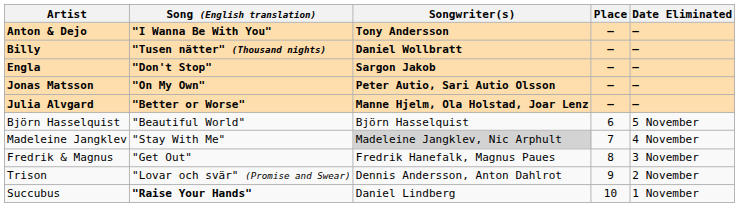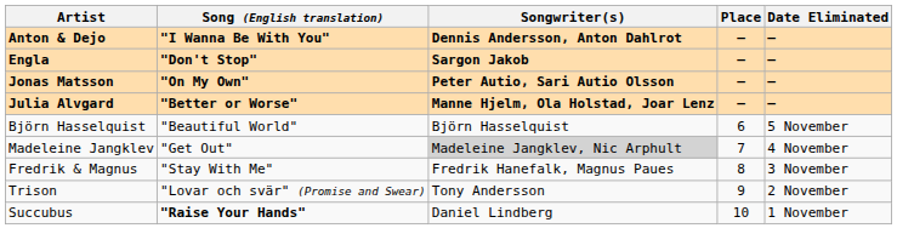 <table class="wikitable">
 <tr>
 <th>Artist</th>
 <th>Song <small><em>(English translation)</em></small></th>
 <th>Songwriter(s)</th>
 <th>Place</th>
 <th>Date Eliminated</th>
 </tr>
 <tr style="font-weight:bold;background:navajowhite;">
 <td>Anton & Dejo</td>
 <td>"I Wanna Be With You"</td>
-<td>Tony Andersson</td>
-<td align="center">—</td>
-<td>—</td>
-</tr>
-<tr style="font-weight:bold;background:navajowhite;">
-<td>Billy</td>
-<td>"Tusen nätter" <small><em>(Thousand nights)</em></small></td>
-<td>Daniel Wollbratt</td>
+<td>Dennis Andersson, Anton Dahlrot</td>
 <td align="center">—</td>
 <td>—</td>
 </tr>
 <tr style="font-weight:bold;background:navajowhite;">
 <td>Engla</td>
 <td>"Don't Stop"</td>
 <td>Sargon Jakob</td>
 <td align="center">—</td>
 <td>—</td>
 </tr>
 <tr style="font-weight:bold;background:navajowhite;">
 <td><strong>Jonas Matsson</strong></td>
 <td><strong>"On My Own"</strong></td>
 <td><strong>Peter Autio, Sari Autio Olsson</strong></td>
 <td align="center">—</td>
 <td>—</td>
 </tr>
 <tr style="font-weight:bold;background:navajowhite;">
 <td><strong>Julia Alvgard</strong></td>
 <td><strong>"Better or Worse"</strong></td>
 <td><strong>Manne Hjelm, Ola Holstad, Joar Lenz</strong></td>
 <td align="center">—</td>
 <td>—</td>
 </tr>
 <tr>
 <td>Björn Hasselquist</td>
 <td>"Beautiful World"</td>
 <td>Björn Hasselquist</td>
 <td align="center">6</td>
 <td>5 November</td>
 </tr>
 <tr>
 <td>Madeleine Jangklev</td>
-<td>"Stay With Me"</td>
+<td>"Get Out"</td>
 <td style="background: lightgrey;">Madeleine Jangklev, Nic Arphult</td>
 <td align="center">7</td>
 <td>4 November</td>
 </tr>
 <tr>
 <td>Fredrik & Magnus</td>
-<td>"Get Out"</td>
+<td>"Stay With Me"</td>
 <td>Fredrik Hanefalk, Magnus Paues</td>
 <td align="center">8</td>
 <td>3 November</td>
 </tr>
 <tr>
 <td>Trison</td>
 <td>"Lovar och svär" <small><em>(Promise and Swear)</em></small></td>
-<td>Dennis Andersson, Anton Dahlrot</td>
+<td>Tony Andersson</td>
 <td align="center">9</td>
 <td>2 November</td>
 </tr>
 <tr>
 <td>Succubus</td>
 <td><strong>"Raise Your Hands"</strong></td>
 <td>Daniel Lindberg</td>
 <td align="center">10</td>
 <td>1 November</td>
 </tr>
 </table>
